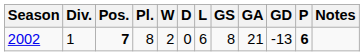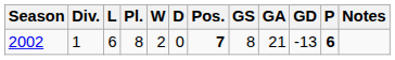 <table class="wikitable">
 <tr style="background:#efefef;">
 <th>Season</th>
 <th>Div.</th>
-<th>Pos.</th>
+<th>L</th>
 <th>Pl.</th>
 <th>W</th>
 <th>D</th>
-<th>L</th>
+<th>Pos.</th>
 <th>GS</th>
 <th>GA</th>
 <th>GD</th>
 <th>P</th>
 <th>Notes</th>
 </tr>
 <tr>
 <td><a href='#'>2002</a></td>
 <td>1</td>
-<td align=right><strong>7</strong></td>
+<td align=right>6</td>
 <td align=right>8</td>
 <td align=right>2</td>
 <td align=right>0</td>
-<td align=right>6</td>
+<td align=right><strong>7</strong></td>
 <td align=right>8</td>
 <td align=right>21</td>
 <td align=right>-13</td>
 <td align=right><strong>6</strong></td>
 <td></td>
 </tr>
 </table>
